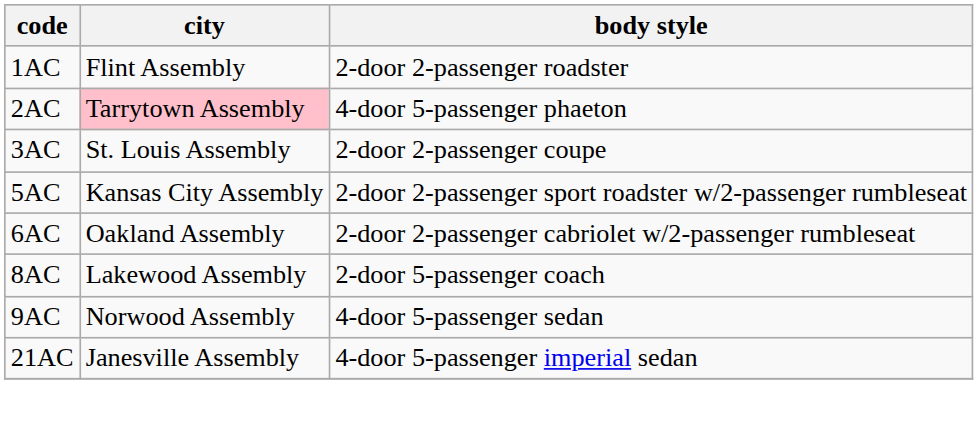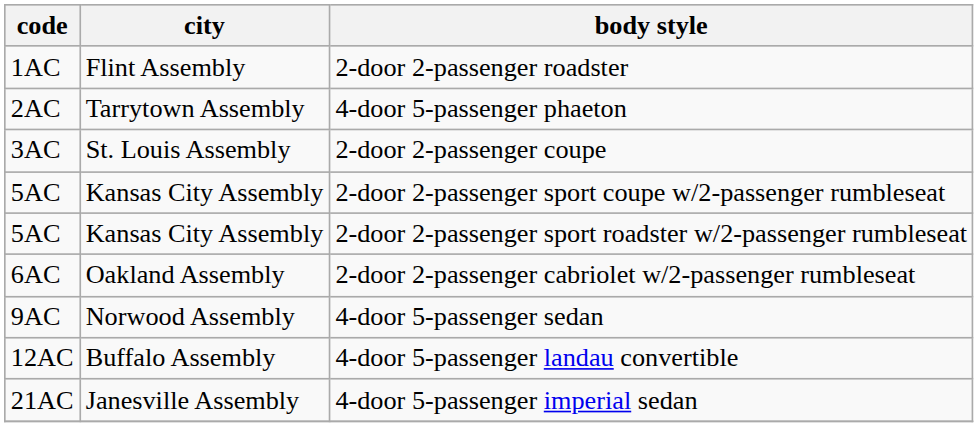 <table class="wikitable">
 <tr>
 <th>code</th>
 <th>city</th>
 <th>body style</th>
 </tr>
 <tr>
 <td>1AC</td>
 <td>Flint Assembly</td>
 <td>2-door 2-passenger roadster</td>
 </tr>
 <tr>
 <td>2AC</td>
-<td style="background: pink;">Tarrytown Assembly</td>
+<td>Tarrytown Assembly</td>
 <td>4-door 5-passenger phaeton</td>
 </tr>
 <tr>
 <td>3AC</td>
 <td>St. Louis Assembly</td>
 <td>2-door 2-passenger coupe</td>
+</tr>
+<tr>
+<td>5AC</td>
+<td>Kansas City Assembly</td>
+<td>2-door 2-passenger sport coupe w/2-passenger rumbleseat</td>
 </tr>
 <tr>
 <td>5AC</td>
 <td>Kansas City Assembly</td>
 <td>2-door 2-passenger sport roadster w/2-passenger rumbleseat</td>
 </tr>
 <tr>
 <td>6AC</td>
 <td>Oakland Assembly</td>
 <td>2-door 2-passenger cabriolet w/2-passenger rumbleseat</td>
 </tr>
 <tr>
-<td>8AC</td>
-<td>Lakewood Assembly</td>
-<td>2-door 5-passenger coach</td>
-</tr>
-<tr>
 <td>9AC</td>
 <td>Norwood Assembly</td>
 <td>4-door 5-passenger sedan</td>
+</tr>
+<tr>
+<td>12AC</td>
+<td>Buffalo Assembly</td>
+<td>4-door 5-passenger <a href='#'>landau</a> convertible</td>
 </tr>
 <tr>
 <td>21AC</td>
 <td>Janesville Assembly</td>
 <td>4-door 5-passenger <a href='#'>imperial</a> sedan</td>
 </tr>
 <tr>
 </tr>
 </table>
